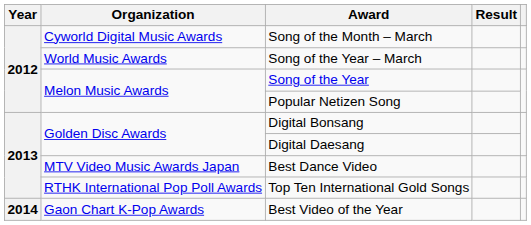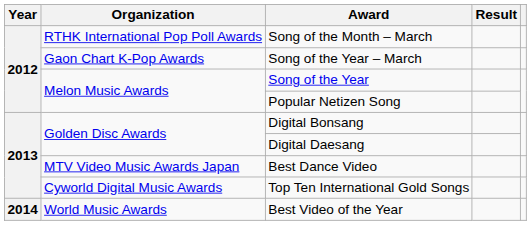 <table class="wikitable plainrowheaders">
 <tr>
 <th scope="col">Year</th>
 <th scope="col">Organization</th>
 <th scope="col">Award</th>
 <th scope="col">Result</th>
 <th class="unsortable"></th>
 </tr>
 <tr>
 <th rowspan="4" scope="row">2012</th>
-<td><a href='#'>Cyworld Digital Music Awards</a></td>
+<td><a href='#'>RTHK International Pop Poll Awards</a></td>
 <td>Song of the Month – March</td>
 <td></td>
 <td align="center"></td>
 </tr>
 <tr>
-<td><a href='#'>World Music Awards</a></td>
+<td><a href='#'>Gaon Chart K-Pop Awards</a></td>
 <td>Song of the Year – March</td>
 <td></td>
 <td align="center"></td>
 </tr>
 <tr>
 <td rowspan="2"><a href='#'>Melon Music Awards</a></td>
 <td><a href='#'>Song of the Year</a></td>
 <td></td>
 <td rowspan="2" align="center"></td>
 </tr>
 <tr>
 <td>Popular Netizen Song</td>
 <td></td>
 </tr>
 <tr>
 <th rowspan="4" scope="row">2013</th>
 <td rowspan="2"><a href='#'>Golden Disc Awards</a></td>
 <td>Digital Bonsang</td>
 <td></td>
 <td rowspan="2" align="center"></td>
 </tr>
 <tr>
 <td>Digital Daesang</td>
 <td></td>
 </tr>
 <tr>
 <td><a href='#'>MTV Video Music Awards Japan</a></td>
 <td>Best Dance Video</td>
 <td></td>
 <td align="center"></td>
 </tr>
 <tr>
-<td><a href='#'>RTHK International Pop Poll Awards</a></td>
+<td><a href='#'>Cyworld Digital Music Awards</a></td>
 <td>Top Ten International Gold Songs</td>
 <td></td>
 <td align="center"></td>
 </tr>
 <tr>
 <th scope="row">2014</th>
-<td><a href='#'>Gaon Chart K-Pop Awards</a></td>
+<td><a href='#'>World Music Awards</a></td>
 <td>Best Video of the Year</td>
 <td></td>
 <td align="center"></td>
 </tr>
 </table>
